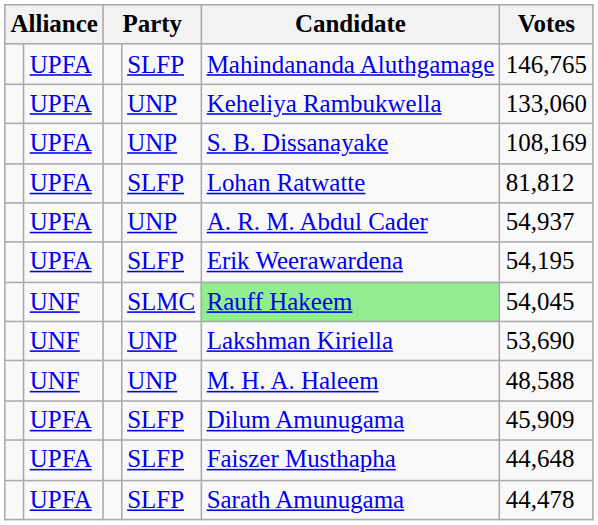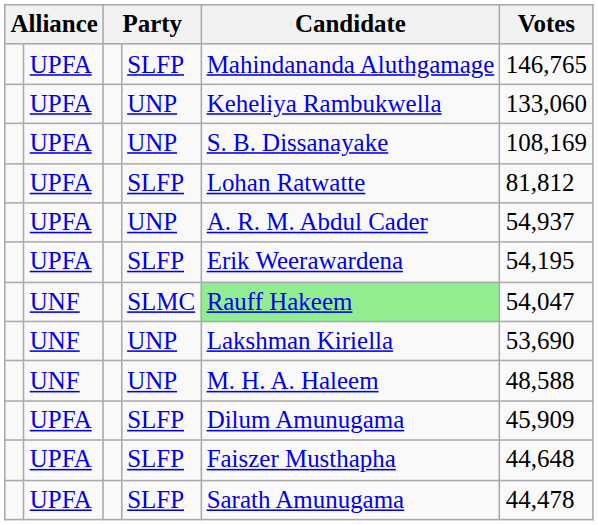 <table class="wikitable sortable mw-collapsible">
 <tr>
 <th colspan="2">Alliance</th>
 <th colspan="2">Party</th>
 <th>Candidate</th>
 <th>Votes</th>
 </tr>
 <tr>
 <td bgcolor=> </td>
 <td align=left><a href='#'>UPFA</a></td>
 <td bgcolor=> </td>
 <td align=left><a href='#'>SLFP</a></td>
 <td><a href='#'>Mahindananda Aluthgamage</a></td>
 <td>146,765</td>
 </tr>
 <tr>
 <td bgcolor=> </td>
 <td align=left><a href='#'>UPFA</a></td>
 <td bgcolor=> </td>
 <td align=left><a href='#'>UNP</a></td>
 <td><a href='#'>Keheliya Rambukwella</a></td>
 <td>133,060</td>
 </tr>
 <tr>
 <td bgcolor=> </td>
 <td align=left><a href='#'>UPFA</a></td>
 <td bgcolor=> </td>
 <td align=left><a href='#'>UNP</a></td>
 <td><a href='#'>S. B. Dissanayake</a></td>
 <td>108,169</td>
 </tr>
 <tr>
 <td bgcolor=> </td>
 <td align=left><a href='#'>UPFA</a></td>
 <td bgcolor=> </td>
 <td align=left><a href='#'>SLFP</a></td>
 <td><a href='#'>Lohan Ratwatte</a></td>
 <td>81,812</td>
 </tr>
 <tr>
 <td bgcolor=> </td>
 <td align=left><a href='#'>UPFA</a></td>
 <td bgcolor=> </td>
 <td align=left><a href='#'>UNP</a></td>
 <td><a href='#'>A. R. M. Abdul Cader</a></td>
 <td>54,937</td>
 </tr>
 <tr>
 <td bgcolor=> </td>
 <td align=left><a href='#'>UPFA</a></td>
 <td bgcolor=> </td>
 <td align=left><a href='#'>SLFP</a></td>
 <td><a href='#'>Erik Weerawardena</a></td>
 <td>54,195</td>
 </tr>
 <tr>
 <td bgcolor=> </td>
 <td align=left><a href='#'>UNF</a></td>
 <td bgcolor=> </td>
 <td align=left><a href='#'>SLMC</a></td>
 <td style="background: lightgreen;"><a href='#'>Rauff Hakeem</a></td>
-<td>54,045</td>
+<td>54,047</td>
 </tr>
 <tr>
 <td bgcolor=> </td>
 <td align=left><a href='#'>UNF</a></td>
 <td bgcolor=> </td>
 <td align=left><a href='#'>UNP</a></td>
 <td><a href='#'>Lakshman Kiriella</a></td>
 <td>53,690</td>
 </tr>
 <tr>
 <td bgcolor=> </td>
 <td align=left><a href='#'>UNF</a></td>
 <td bgcolor=> </td>
 <td align=left><a href='#'>UNP</a></td>
 <td><a href='#'>M. H. A. Haleem</a></td>
 <td>48,588</td>
 </tr>
 <tr>
 <td bgcolor=> </td>
 <td align=left><a href='#'>UPFA</a></td>
 <td bgcolor=> </td>
 <td align=left><a href='#'>SLFP</a></td>
 <td><a href='#'>Dilum Amunugama</a></td>
 <td>45,909</td>
 </tr>
 <tr>
 <td bgcolor=> </td>
 <td align=left><a href='#'>UPFA</a></td>
 <td bgcolor=> </td>
 <td align=left><a href='#'>SLFP</a></td>
 <td><a href='#'>Faiszer Musthapha</a></td>
 <td>44,648</td>
 </tr>
 <tr>
 <td bgcolor=> </td>
 <td align=left><a href='#'>UPFA</a></td>
 <td bgcolor=> </td>
 <td align=left><a href='#'>SLFP</a></td>
 <td><a href='#'>Sarath Amunugama</a></td>
 <td>44,478</td>
 </tr>
 </table>
